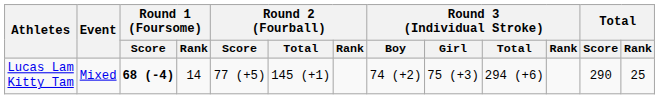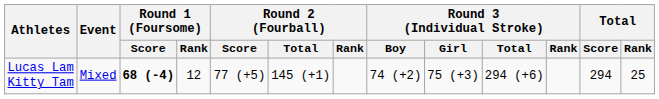 <table class="wikitable" style="font-size:90%">
 <tr>
 <th rowspan="2">Athletes</th>
 <th rowspan="2">Event</th>
 <th colspan="2">Round 1<br>(Foursome)</th>
 <th colspan="3">Round 2<br>(Fourball)</th>
 <th colspan="4">Round 3<br>(Individual Stroke)</th>
 <th colspan="2">Total</th>
 </tr>
 <tr style="font-size:95%">
 <th>Score</th>
 <th>Rank</th>
 <th>Score</th>
 <th>Total</th>
 <th>Rank</th>
 <th>Boy</th>
 <th>Girl</th>
 <th>Total</th>
 <th>Rank</th>
 <th>Score</th>
 <th>Rank</th>
 </tr>
 <tr align=center>
 <td align=left><a href='#'>Lucas Lam</a><br><a href='#'>Kitty Tam</a></td>
 <td align=left><a href='#'>Mixed</a></td>
 <td><strong>68 (-4)</strong></td>
-<td>14</td>
+<td>12</td>
 <td>77 (+5)</td>
 <td>145 (+1)</td>
 <td></td>
 <td>74 (+2)</td>
 <td>75 (+3)</td>
 <td>294 (+6)</td>
 <td></td>
-<td>290</td>
+<td>294</td>
 <td>25</td>
 </tr>
 </table>
